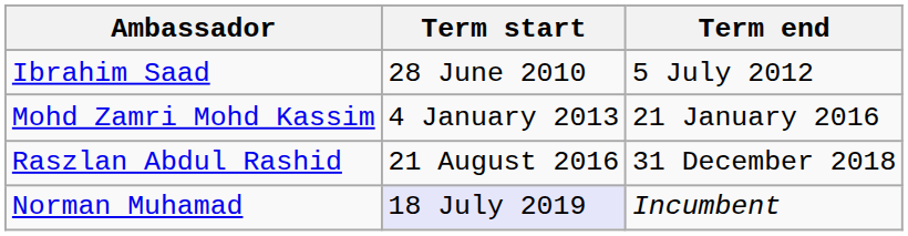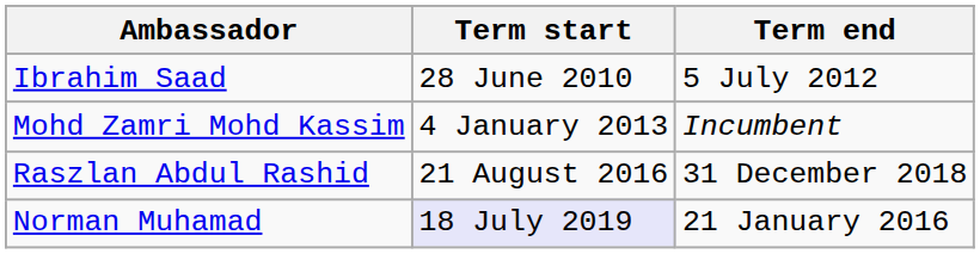 <table class=wikitable>
 <tr>
 <th>Ambassador</th>
 <th>Term start</th>
 <th>Term end</th>
 </tr>
 <tr>
 <td><a href='#'>Ibrahim Saad</a></td>
 <td>28 June 2010</td>
 <td>5 July 2012</td>
 </tr>
 <tr>
 <td><a href='#'>Mohd Zamri Mohd Kassim</a></td>
 <td>4 January 2013</td>
-<td>21 January 2016</td>
+<td><em>Incumbent</em></td>
 </tr>
 <tr>
 <td><a href='#'>Raszlan Abdul Rashid</a></td>
 <td>21 August 2016</td>
 <td>31 December 2018</td>
 </tr>
 <tr>
 <td><a href='#'>Norman Muhamad</a></td>
 <td style="background: lavender;">18 July 2019</td>
-<td><em>Incumbent</em></td>
+<td>21 January 2016</td>
 </tr>
 </table>
